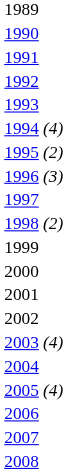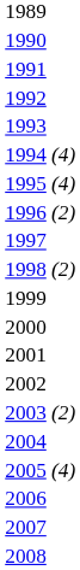 <table>
 <tr>
 <td align="center">1989</td>
 <td></td>
 <td></td>
 <td></td>
 </tr>
 <tr>
 <td align="center"><a href='#'>1990</a></td>
 <td></td>
 <td></td>
 <td></td>
 </tr>
 <tr>
 <td align="center"><a href='#'>1991</a></td>
 <td></td>
 <td></td>
 <td></td>
 </tr>
 <tr>
 <td align="center"><a href='#'>1992</a></td>
 <td></td>
 <td></td>
 <td></td>
 </tr>
 <tr>
 <td align="center"><a href='#'>1993</a></td>
 <td></td>
 <td></td>
 <td></td>
 </tr>
 <tr>
 <td align="center"><a href='#'>1994</a></td>
 <td> <em>(4)</em></td>
 <td></td>
 <td></td>
 </tr>
 <tr>
 <td align="center"><a href='#'>1995</a></td>
-<td> <em>(2)</em></td>
+<td> <em>(4)</em></td>
 <td></td>
 <td></td>
 </tr>
 <tr>
 <td align="center"><a href='#'>1996</a></td>
-<td> <em>(3)</em></td>
+<td> <em>(2)</em></td>
 <td></td>
 <td></td>
 </tr>
 <tr>
 <td align="center"><a href='#'>1997</a></td>
 <td></td>
 <td></td>
 <td></td>
 </tr>
 <tr>
 <td align="center"><a href='#'>1998</a></td>
 <td> <em>(2)</em></td>
 <td></td>
 <td></td>
 </tr>
 <tr>
 <td align="center">1999</td>
 <td></td>
 <td></td>
 <td></td>
 </tr>
 <tr>
 <td align="center">2000</td>
 <td></td>
 <td></td>
 <td></td>
 </tr>
 <tr>
 <td align="center">2001</td>
 <td></td>
 <td></td>
 <td></td>
 </tr>
 <tr>
 <td align="center">2002</td>
 <td></td>
 <td></td>
 <td></td>
 </tr>
 <tr>
 <td align="center"><a href='#'>2003</a></td>
-<td> <em>(4)</em></td>
+<td> <em>(2)</em></td>
 <td></td>
 <td></td>
 </tr>
 <tr>
 <td align="center"><a href='#'>2004</a></td>
 <td></td>
 <td></td>
 <td></td>
 </tr>
 <tr>
 <td align="center"><a href='#'>2005</a></td>
 <td> <em>(4)</em></td>
 <td></td>
 <td></td>
 </tr>
 <tr>
 <td align="center"><a href='#'>2006</a></td>
 <td></td>
 <td></td>
 <td></td>
 </tr>
 <tr>
 <td align="center"><a href='#'>2007</a></td>
 <td></td>
 <td></td>
 <td></td>
 </tr>
 <tr>
 <td align="center"><a href='#'>2008</a></td>
 <td></td>
 <td></td>
 <td></td>
 </tr>
 </table>
